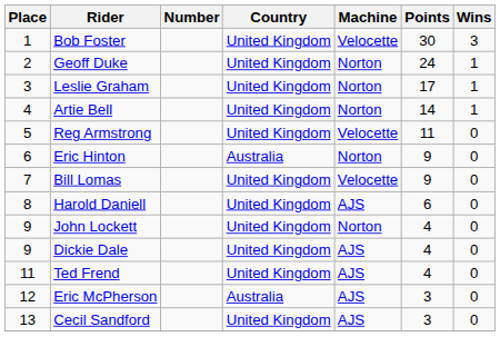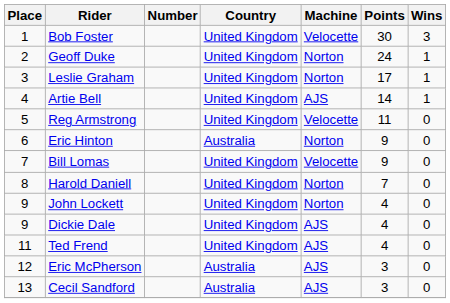 <table class="wikitable" style="font-size: 95%;">
 <tr>
 <th>Place</th>
 <th>Rider</th>
 <th>Number</th>
 <th>Country</th>
 <th>Machine</th>
 <th>Points</th>
 <th>Wins</th>
 </tr>
 <tr>
 <td align=center>1</td>
 <td> <a href='#'>Bob Foster</a></td>
 <td></td>
 <td><a href='#'>United Kingdom</a></td>
 <td><a href='#'>Velocette</a></td>
 <td align=center>30</td>
 <td align=center>3</td>
 </tr>
 <tr>
 <td align=center>2</td>
 <td> <a href='#'>Geoff Duke</a></td>
 <td></td>
 <td><a href='#'>United Kingdom</a></td>
 <td><a href='#'>Norton</a></td>
 <td align=center>24</td>
 <td align=center>1</td>
 </tr>
 <tr>
 <td align=center>3</td>
 <td> <a href='#'>Leslie Graham</a></td>
 <td></td>
 <td><a href='#'>United Kingdom</a></td>
 <td><a href='#'>Norton</a></td>
 <td align=center>17</td>
 <td align=center>1</td>
 </tr>
 <tr>
 <td align=center>4</td>
 <td> <a href='#'>Artie Bell</a></td>
 <td></td>
 <td><a href='#'>United Kingdom</a></td>
-<td><a href='#'>Norton</a></td>
+<td><a href='#'>AJS</a></td>
 <td align=center>14</td>
 <td align=center>1</td>
 </tr>
 <tr>
 <td align=center>5</td>
 <td> <a href='#'>Reg Armstrong</a></td>
 <td></td>
 <td><a href='#'>United Kingdom</a></td>
 <td><a href='#'>Velocette</a></td>
 <td align=center>11</td>
 <td align=center>0</td>
 </tr>
 <tr>
 <td align=center>6</td>
 <td> <a href='#'>Eric Hinton</a></td>
 <td></td>
 <td><a href='#'>Australia</a></td>
 <td><a href='#'>Norton</a></td>
 <td align=center>9</td>
 <td align=center>0</td>
 </tr>
 <tr>
 <td align=center>7</td>
 <td> <a href='#'>Bill Lomas</a></td>
 <td></td>
 <td><a href='#'>United Kingdom</a></td>
 <td><a href='#'>Velocette</a></td>
 <td align=center>9</td>
 <td align=center>0</td>
 </tr>
 <tr>
 <td align=center>8</td>
 <td> <a href='#'>Harold Daniell</a></td>
 <td></td>
 <td><a href='#'>United Kingdom</a></td>
-<td><a href='#'>AJS</a></td>
-<td align=center>6</td>
+<td><a href='#'>Norton</a></td>
+<td align=center>7</td>
 <td align=center>0</td>
 </tr>
 <tr>
 <td align=center>9</td>
 <td> <a href='#'>John Lockett</a></td>
 <td></td>
 <td><a href='#'>United Kingdom</a></td>
 <td><a href='#'>Norton</a></td>
 <td align=center>4</td>
 <td align=center>0</td>
 </tr>
 <tr>
 <td align=center>9</td>
 <td> <a href='#'>Dickie Dale</a></td>
 <td></td>
 <td><a href='#'>United Kingdom</a></td>
 <td><a href='#'>AJS</a></td>
 <td align=center>4</td>
 <td align=center>0</td>
 </tr>
 <tr>
 <td align=center>11</td>
 <td> <a href='#'>Ted Frend</a></td>
 <td></td>
 <td><a href='#'>United Kingdom</a></td>
 <td><a href='#'>AJS</a></td>
 <td align=center>4</td>
 <td align=center>0</td>
 </tr>
 <tr>
 <td align=center>12</td>
 <td> <a href='#'>Eric McPherson</a></td>
 <td></td>
 <td><a href='#'>Australia</a></td>
 <td><a href='#'>AJS</a></td>
 <td align=center>3</td>
 <td align=center>0</td>
 </tr>
 <tr>
 <td align=center>13</td>
 <td> <a href='#'>Cecil Sandford</a></td>
 <td></td>
-<td><a href='#'>United Kingdom</a></td>
+<td><a href='#'>Australia</a></td>
 <td><a href='#'>AJS</a></td>
 <td align=center>3</td>
 <td align=center>0</td>
 </tr>
 <tr>
 </tr>
 </table>
